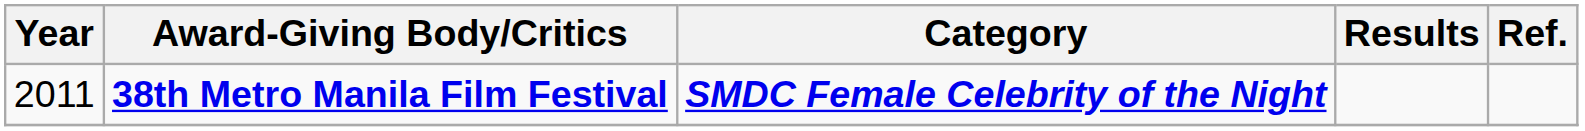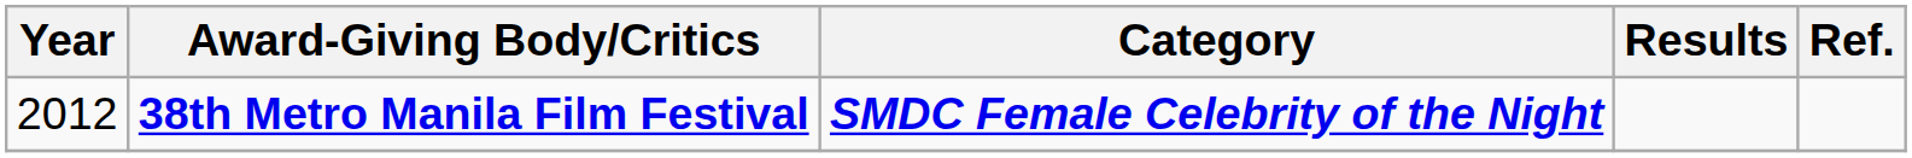 <table class="wikitable">
 <tr>
 <th>Year</th>
 <th>Award-Giving Body/Critics</th>
 <th>Category</th>
 <th>Results</th>
 <th>Ref.</th>
 </tr>
 <tr>
-<td>2011</td>
+<td>2012</td>
 <td><strong><a href='#'>38th Metro Manila Film Festival</a></strong></td>
 <td><strong><em><a href='#'>SMDC Female Celebrity of the Night</a></em></strong></td>
 <td></td>
 <td></td>
 </tr>
 <tr>
 </tr>
 </table>
